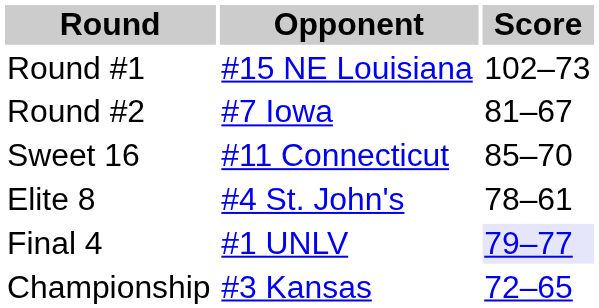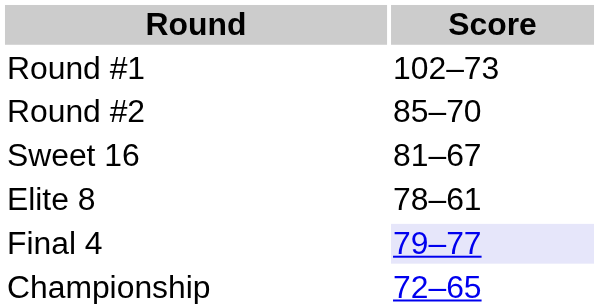 <table style="border:'1' 'solid' 'gray' " width="300" align="left">
 <tr>
 <th bgcolor="#cccccc">Round</th>
-<th bgcolor="#cccccc">Opponent</th>
 <th bgcolor="#cccccc">Score</th>
 </tr>
 <tr>
 <td>Round #1</td>
-<td><a href='#'>#15 NE Louisiana</a></td>
 <td>102–73</td>
 </tr>
 <tr>
 <td>Round #2</td>
-<td><a href='#'>#7 Iowa</a></td>
+<td>85–70</td>
+</tr>
+<tr>
+<td>Sweet 16</td>
 <td>81–67</td>
 </tr>
 <tr>
-<td>Sweet 16</td>
-<td><a href='#'>#11 Connecticut</a></td>
-<td>85–70</td>
-</tr>
-<tr>
 <td>Elite 8</td>
-<td><a href='#'>#4 St. John's</a></td>
 <td>78–61</td>
 </tr>
 <tr>
 <td>Final 4</td>
-<td><a href='#'>#1 UNLV</a></td>
 <td style="background: lavender;"><a href='#'>79–77</a></td>
 </tr>
 <tr>
 <td>Championship</td>
-<td><a href='#'>#3 Kansas</a></td>
 <td><a href='#'>72–65</a></td>
 </tr>
 </table>
